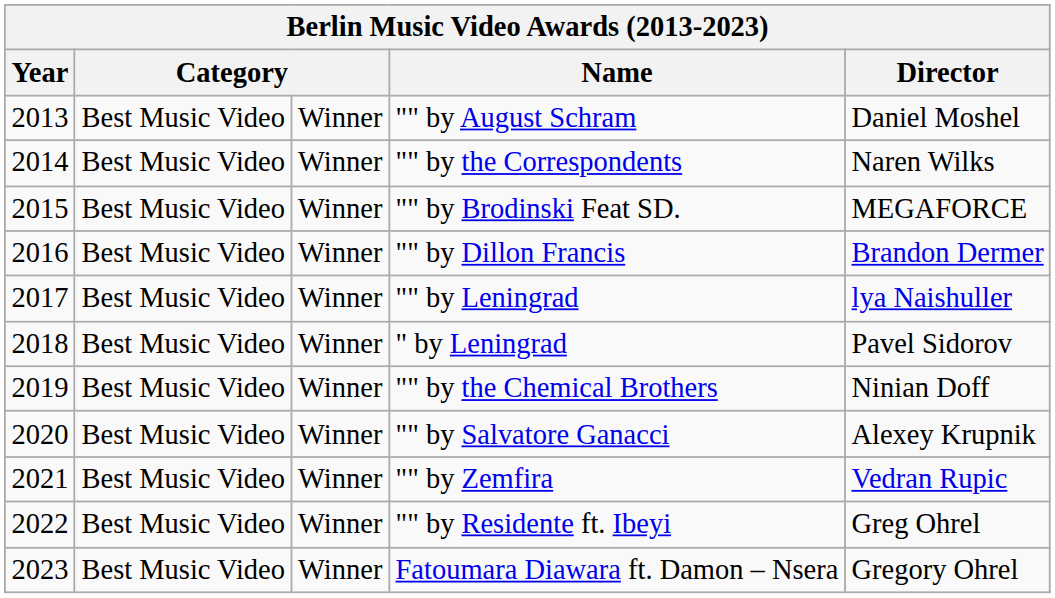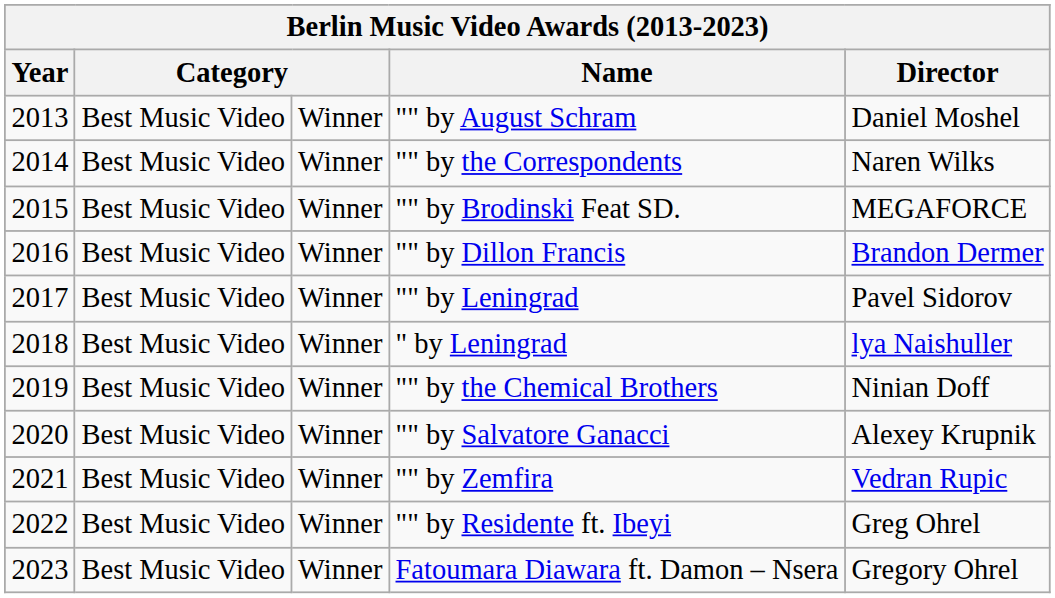 <table class="wikitable">
 <tr>
 <th colspan="5">Berlin Music Video Awards (2013-2023)</th>
 </tr>
 <tr>
 <th>Year</th>
 <th colspan="2">Category</th>
 <th>Name</th>
 <th>Director</th>
 </tr>
 <tr>
 <td>2013</td>
 <td>Best Music Video</td>
 <td>Winner</td>
 <td>"" by <a href='#'>August Schram</a></td>
 <td>Daniel Moshel</td>
 </tr>
 <tr>
 <td>2014</td>
 <td>Best Music Video</td>
 <td>Winner</td>
 <td>"" by <a href='#'>the Correspondents</a></td>
 <td>Naren Wilks</td>
 </tr>
 <tr>
 <td>2015</td>
 <td>Best Music Video</td>
 <td>Winner</td>
 <td>"" by <a href='#'>Brodinski</a> Feat SD.</td>
 <td>MEGAFORCE</td>
 </tr>
 <tr>
 <td>2016</td>
 <td>Best Music Video</td>
 <td>Winner</td>
 <td>"" by <a href='#'>Dillon Francis</a></td>
 <td><a href='#'>Brandon Dermer</a></td>
 </tr>
 <tr>
 <td>2017</td>
 <td>Best Music Video</td>
 <td>Winner</td>
 <td>"" by <a href='#'>Leningrad</a></td>
-<td><a href='#'>lya Naishuller</a></td>
+<td>Pavel Sidorov</td>
 </tr>
 <tr>
 <td>2018</td>
 <td>Best Music Video</td>
 <td>Winner</td>
 <td>" by <a href='#'>Leningrad</a></td>
-<td>Pavel Sidorov</td>
+<td><a href='#'>lya Naishuller</a></td>
 </tr>
 <tr>
 <td>2019</td>
 <td>Best Music Video</td>
 <td>Winner</td>
 <td>"" by <a href='#'>the Chemical Brothers</a></td>
 <td>Ninian Doff</td>
 </tr>
 <tr>
 <td>2020</td>
 <td>Best Music Video</td>
 <td>Winner</td>
 <td>"" by <a href='#'>Salvatore Ganacci</a></td>
 <td>Alexey Krupnik</td>
 </tr>
 <tr>
 <td>2021</td>
 <td>Best Music Video</td>
 <td>Winner</td>
 <td>"" by <a href='#'>Zemfira</a></td>
 <td><a href='#'>Vedran Rupic</a></td>
 </tr>
 <tr>
 <td>2022</td>
 <td>Best Music Video</td>
 <td>Winner</td>
 <td>"" by <a href='#'>Residente</a> ft. <a href='#'>Ibeyi</a></td>
 <td>Greg Ohrel</td>
 </tr>
 <tr>
 <td>2023</td>
 <td>Best Music Video</td>
 <td>Winner</td>
 <td><a href='#'>Fatoumara Diawara</a> ft. Damon – Nsera</td>
 <td>Gregory Ohrel</td>
 </tr>
 </table>
